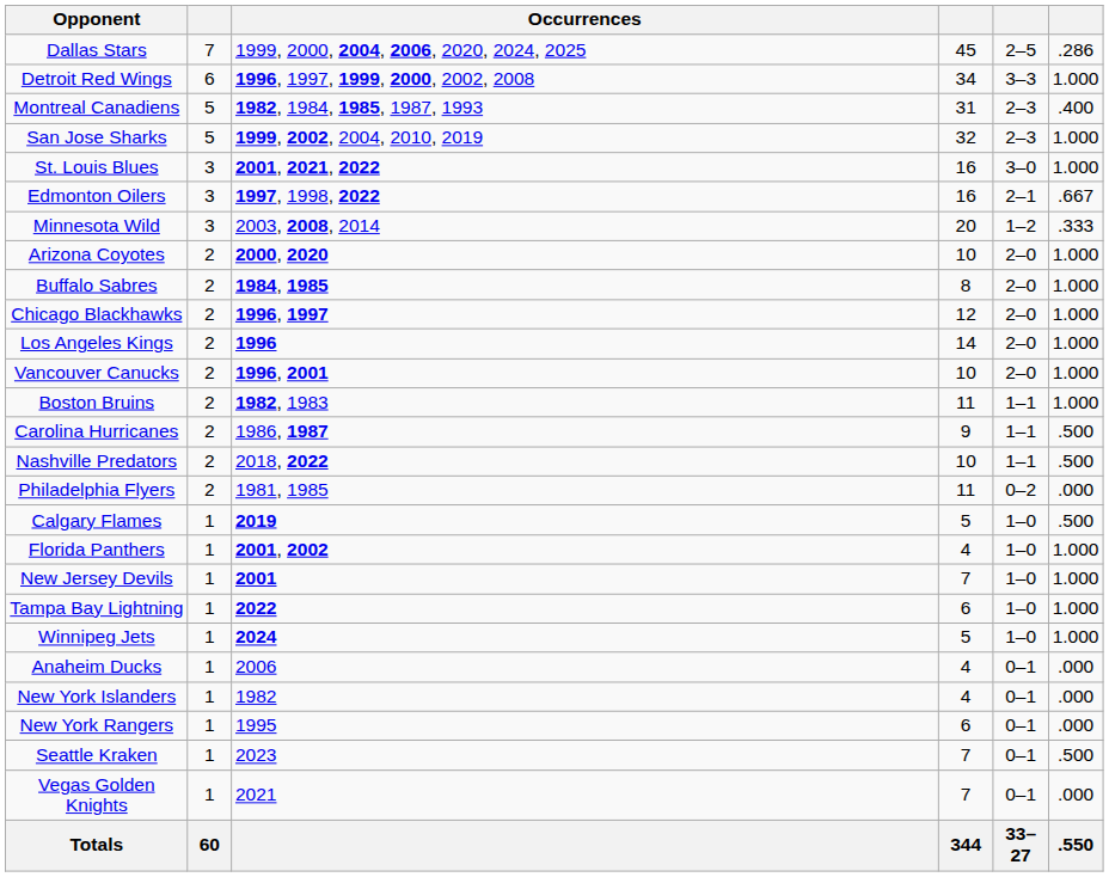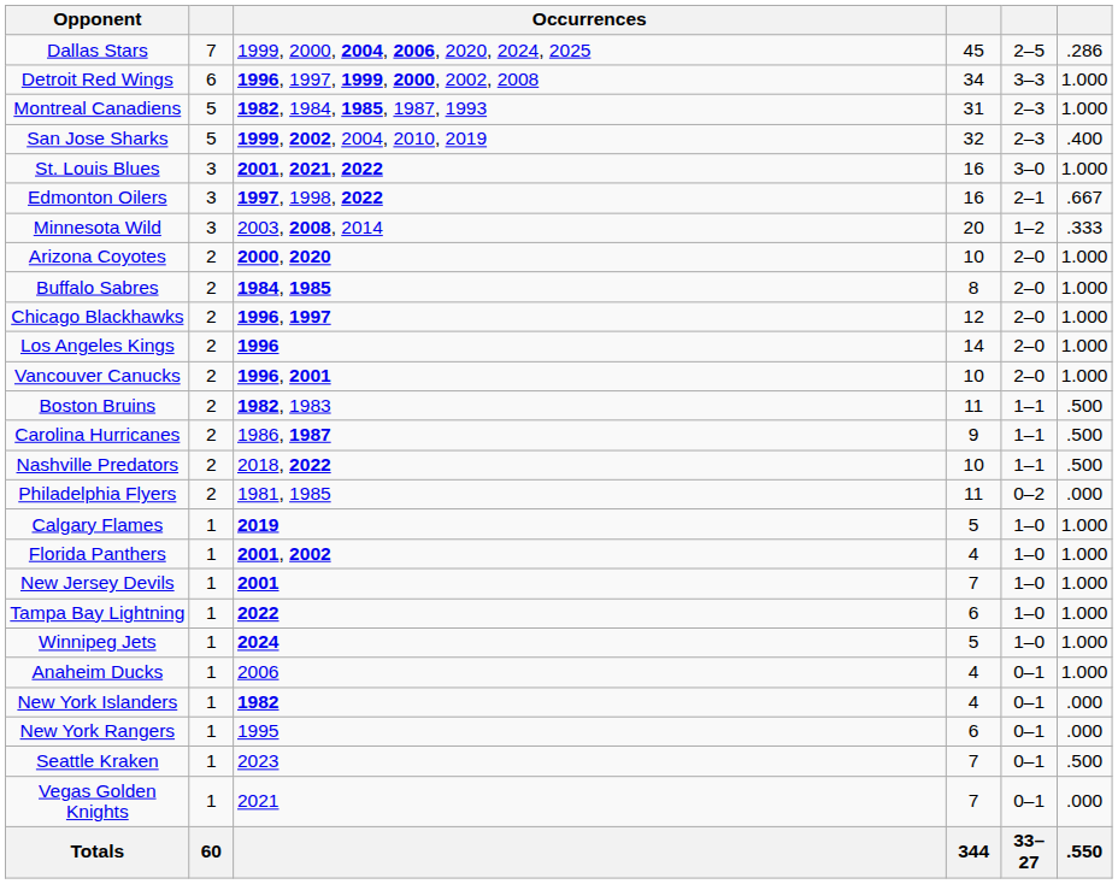 <table class="wikitable sortable" style="text-align: center; width: 75%;">
 <tr>
 <th width="150">Opponent</th>
 <th width="30"></th>
 <th>Occurrences</th>
 <th width="40"></th>
 <th width="40"></th>
 <th width="40"></th>
 </tr>
 <tr>
 <td><a href='#'>Dallas Stars</a></td>
 <td>7</td>
 <td align=left><a href='#'>1999</a>, <a href='#'>2000</a>, <strong><a href='#'>2004</a></strong>, <strong><a href='#'>2006</a></strong>, <a href='#'>2020</a>, <a href='#'>2024</a>, <a href='#'>2025</a></td>
 <td>45</td>
 <td>2–5</td>
 <td>.286</td>
 </tr>
 <tr>
 <td><a href='#'>Detroit Red Wings</a></td>
 <td>6</td>
 <td align=left><strong><a href='#'>1996</a></strong>, <a href='#'>1997</a>, <strong><a href='#'>1999</a></strong>, <strong><a href='#'>2000</a></strong>, <a href='#'>2002</a>, <a href='#'>2008</a></td>
 <td>34</td>
 <td>3–3</td>
 <td>1.000</td>
 </tr>
 <tr>
 <td><a href='#'>Montreal Canadiens</a></td>
 <td>5</td>
 <td align=left><strong><a href='#'>1982</a></strong>, <a href='#'>1984</a>, <strong><a href='#'>1985</a></strong>, <a href='#'>1987</a>, <a href='#'>1993</a></td>
 <td>31</td>
 <td>2–3</td>
-<td>.400</td>
+<td>1.000</td>
 </tr>
 <tr>
 <td><a href='#'>San Jose Sharks</a></td>
 <td>5</td>
 <td align=left><strong><a href='#'>1999</a></strong>, <strong><a href='#'>2002</a></strong>, <a href='#'>2004</a>, <a href='#'>2010</a>, <a href='#'>2019</a></td>
 <td>32</td>
 <td>2–3</td>
-<td>1.000</td>
+<td>.400</td>
 </tr>
 <tr>
 <td><a href='#'>St. Louis Blues</a></td>
 <td>3</td>
 <td align=left><strong><a href='#'>2001</a></strong>, <strong><a href='#'>2021</a></strong>, <strong><a href='#'>2022</a></strong></td>
 <td>16</td>
 <td>3–0</td>
 <td>1.000</td>
 </tr>
 <tr>
 <td><a href='#'>Edmonton Oilers</a></td>
 <td>3</td>
 <td align=left><strong><a href='#'>1997</a></strong>, <a href='#'>1998</a>, <strong><a href='#'>2022</a></strong></td>
 <td>16</td>
 <td>2–1</td>
 <td>.667</td>
 </tr>
 <tr>
 <td><a href='#'>Minnesota Wild</a></td>
 <td>3</td>
 <td align=left><a href='#'>2003</a>, <strong><a href='#'>2008</a></strong>, <a href='#'>2014</a></td>
 <td>20</td>
 <td>1–2</td>
 <td>.333</td>
 </tr>
 <tr>
 <td><a href='#'>Arizona Coyotes</a></td>
 <td>2</td>
 <td align=left><strong><a href='#'>2000</a></strong>, <strong><a href='#'>2020</a></strong></td>
 <td>10</td>
 <td>2–0</td>
 <td>1.000</td>
 </tr>
 <tr>
 <td><a href='#'>Buffalo Sabres</a></td>
 <td>2</td>
 <td align=left><strong><a href='#'>1984</a></strong>, <strong><a href='#'>1985</a></strong></td>
 <td>8</td>
 <td>2–0</td>
 <td>1.000</td>
 </tr>
 <tr>
 <td><a href='#'>Chicago Blackhawks</a></td>
 <td>2</td>
 <td align=left><strong><a href='#'>1996</a></strong>, <strong><a href='#'>1997</a></strong></td>
 <td>12</td>
 <td>2–0</td>
 <td>1.000</td>
 </tr>
 <tr>
 <td><a href='#'>Los Angeles Kings</a></td>
 <td>2</td>
 <td align=left><strong><a href='#'>1996</a></strong></td>
 <td>14</td>
 <td>2–0</td>
 <td>1.000</td>
 </tr>
 <tr>
 <td><a href='#'>Vancouver Canucks</a></td>
 <td>2</td>
 <td align=left><strong><a href='#'>1996</a></strong>, <strong><a href='#'>2001</a></strong></td>
 <td>10</td>
 <td>2–0</td>
 <td>1.000</td>
 </tr>
 <tr>
 <td><a href='#'>Boston Bruins</a></td>
 <td>2</td>
 <td align=left><strong><a href='#'>1982</a></strong>, <a href='#'>1983</a></td>
 <td>11</td>
 <td>1–1</td>
-<td>1.000</td>
+<td>.500</td>
 </tr>
 <tr>
 <td><a href='#'>Carolina Hurricanes</a></td>
 <td>2</td>
 <td align=left><a href='#'>1986</a>, <strong><a href='#'>1987</a></strong></td>
 <td>9</td>
 <td>1–1</td>
 <td>.500</td>
 </tr>
 <tr>
 <td><a href='#'>Nashville Predators</a></td>
 <td>2</td>
 <td align=left><a href='#'>2018</a>, <strong><a href='#'>2022</a></strong></td>
 <td>10</td>
 <td>1–1</td>
 <td>.500</td>
 </tr>
 <tr>
 <td><a href='#'>Philadelphia Flyers</a></td>
 <td>2</td>
 <td align=left><a href='#'>1981</a>, <a href='#'>1985</a></td>
 <td>11</td>
 <td>0–2</td>
 <td>.000</td>
 </tr>
 <tr>
 <td><a href='#'>Calgary Flames</a></td>
 <td>1</td>
 <td align=left><strong><a href='#'>2019</a></strong></td>
 <td>5</td>
 <td>1–0</td>
-<td>.500</td>
+<td>1.000</td>
 </tr>
 <tr>
 <td><a href='#'>Florida Panthers</a></td>
 <td>1</td>
 <td align=left><strong><a href='#'>2001</a></strong>, <strong><a href='#'>2002</a></strong></td>
 <td>4</td>
 <td>1–0</td>
 <td>1.000</td>
 </tr>
 <tr>
 <td><a href='#'>New Jersey Devils</a></td>
 <td>1</td>
 <td align=left><strong><a href='#'>2001</a></strong></td>
 <td>7</td>
 <td>1–0</td>
 <td>1.000</td>
 </tr>
 <tr>
 <td><a href='#'>Tampa Bay Lightning</a></td>
 <td>1</td>
 <td align=left><strong><a href='#'>2022</a></strong></td>
 <td>6</td>
 <td>1–0</td>
 <td>1.000</td>
 </tr>
 <tr>
 <td><a href='#'>Winnipeg Jets</a></td>
 <td>1</td>
 <td align=left><strong><a href='#'>2024</a></strong></td>
 <td>5</td>
 <td>1–0</td>
 <td>1.000</td>
 </tr>
 <tr>
 <td><a href='#'>Anaheim Ducks</a></td>
 <td>1</td>
 <td align=left><a href='#'>2006</a></td>
 <td>4</td>
 <td>0–1</td>
-<td>.000</td>
+<td>1.000</td>
 </tr>
 <tr>
 <td><a href='#'>New York Islanders</a></td>
 <td>1</td>
-<td align=left><a href='#'>1982</a></td>
+<td align=left><strong><a href='#'>1982</a></strong></td>
 <td>4</td>
 <td>0–1</td>
 <td>.000</td>
 </tr>
 <tr>
 <td><a href='#'>New York Rangers</a></td>
 <td>1</td>
 <td align=left><a href='#'>1995</a></td>
 <td>6</td>
 <td>0–1</td>
 <td>.000</td>
 </tr>
 <tr>
 <td><a href='#'>Seattle Kraken</a></td>
 <td>1</td>
 <td align=left><a href='#'>2023</a></td>
 <td>7</td>
 <td>0–1</td>
 <td>.500</td>
 </tr>
 <tr>
 <td><a href='#'>Vegas Golden Knights</a></td>
 <td>1</td>
 <td align=left><a href='#'>2021</a></td>
 <td>7</td>
 <td>0–1</td>
 <td>.000</td>
 </tr>
 <tr>
 <th width="150">Totals</th>
 <th width="30">60</th>
 <th></th>
 <th width="40">344</th>
 <th width="40">33–27</th>
 <th width="40">.550</th>
 </tr>
 </table>
